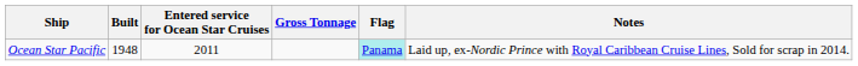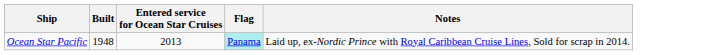 <table class="wikitable">
 <tr>
 <th>Ship</th>
 <th>Built</th>
 <th>Entered service<br>for Ocean Star Cruises</th>
-<th><a href='#'>Gross Tonnage</a></th>
 <th>Flag</th>
 <th>Notes</th>
 </tr>
 <tr>
 <td><a href='#'><em>Ocean Star Pacific</em></a></td>
 <td align="Center">1948</td>
-<td align="Center">2011</td>
-<td align="Right"></td>
+<td align="Center">2013</td>
 <td style="background: paleturquoise;"><a href='#'>Panama</a></td>
 <td>Laid up, ex-<em>Nordic Prince</em> with <a href='#'>Royal Caribbean Cruise Lines</a>, Sold for scrap in 2014.</td>
 </tr>
 </table>
